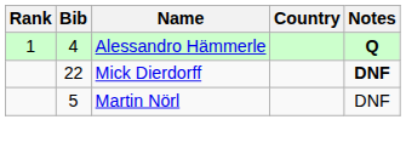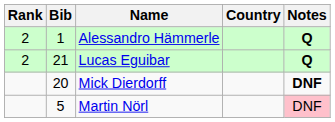 <table class="wikitable" style="text-align:center;">
 <tr>
 <th>Rank</th>
 <th>Bib</th>
 <th>Name</th>
 <th>Country</th>
 <th>Notes</th>
 </tr>
 <tr bgcolor=ccffcc>
+<td>2</td>
 <td>1</td>
-<td>4</td>
 <td align=left><a href='#'>Alessandro Hämmerle</a></td>
+<td align=left></td>
+<td><strong>Q</strong></td>
+</tr>
+<tr bgcolor=ccffcc>
+<td>2</td>
+<td>21</td>
+<td align=left><a href='#'>Lucas Eguibar</a></td>
 <td align=left></td>
 <td><strong>Q</strong></td>
 </tr>
 <tr>
 <td></td>
-<td>22</td>
+<td>20</td>
 <td align=left><a href='#'>Mick Dierdorff</a></td>
 <td align=left></td>
 <td><strong>DNF</strong></td>
 </tr>
 <tr>
 <td></td>
 <td>5</td>
 <td align=left><a href='#'>Martin Nörl</a></td>
 <td align=left></td>
-<td>DNF</td>
+<td style="background: pink;">DNF</td>
 </tr>
 </table>
